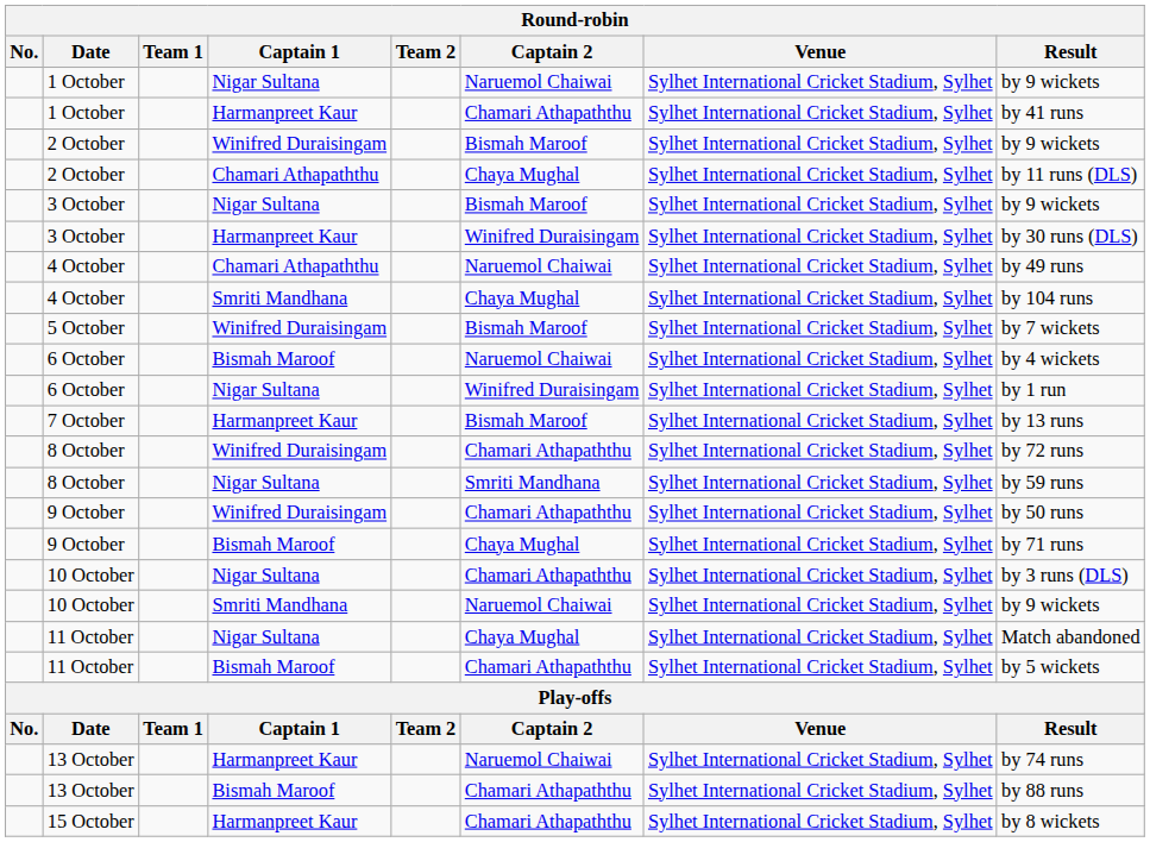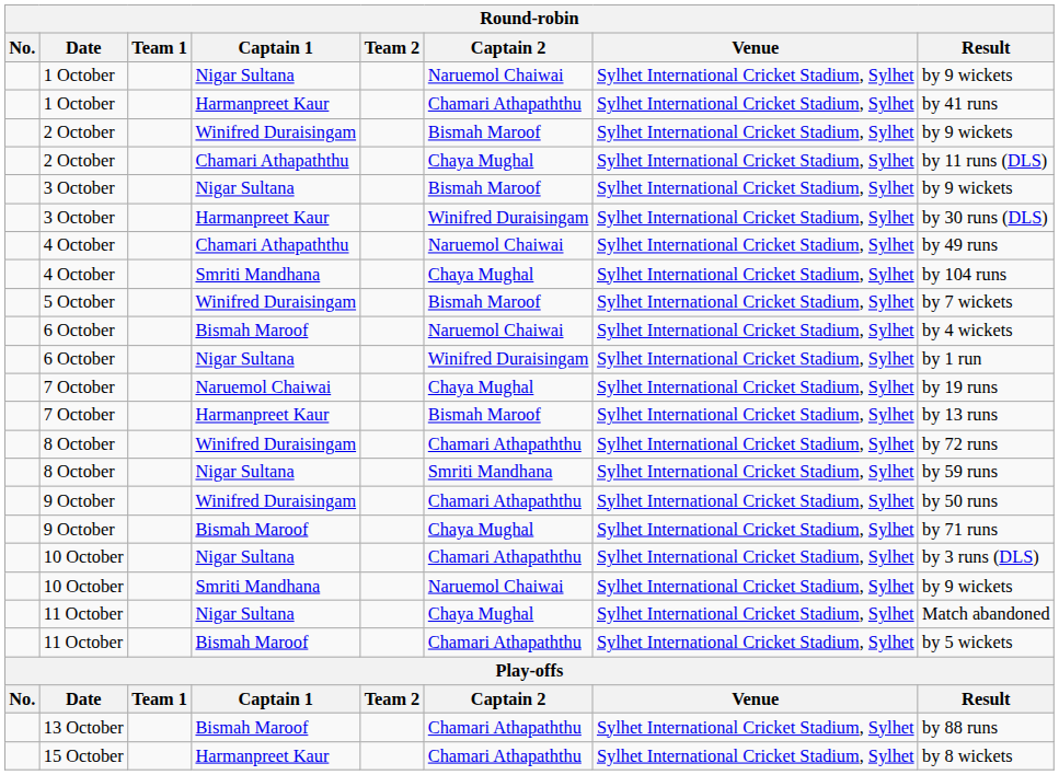 <table class="wikitable">
 <tr>
 <th colspan="8">Round-robin</th>
 </tr>
 <tr>
 <th>No.</th>
 <th>Date</th>
 <th>Team 1</th>
 <th>Captain 1</th>
 <th>Team 2</th>
 <th>Captain 2</th>
 <th>Venue</th>
 <th>Result</th>
 </tr>
 <tr>
 <td></td>
 <td>1 October</td>
 <td></td>
 <td><a href='#'>Nigar Sultana</a></td>
 <td></td>
 <td><a href='#'>Naruemol Chaiwai</a></td>
 <td><a href='#'>Sylhet International Cricket Stadium</a>, <a href='#'>Sylhet</a></td>
 <td> by 9 wickets</td>
 </tr>
 <tr>
 <td></td>
 <td>1 October</td>
 <td></td>
 <td><a href='#'>Harmanpreet Kaur</a></td>
 <td></td>
 <td><a href='#'>Chamari Athapaththu</a></td>
 <td><a href='#'>Sylhet International Cricket Stadium</a>, <a href='#'>Sylhet</a></td>
 <td> by 41 runs</td>
 </tr>
 <tr>
 <td></td>
 <td>2 October</td>
 <td></td>
 <td><a href='#'>Winifred Duraisingam</a></td>
 <td></td>
 <td><a href='#'>Bismah Maroof</a></td>
 <td><a href='#'>Sylhet International Cricket Stadium</a>, <a href='#'>Sylhet</a></td>
 <td> by 9 wickets</td>
 </tr>
 <tr>
 <td></td>
 <td>2 October</td>
 <td></td>
 <td><a href='#'>Chamari Athapaththu</a></td>
 <td></td>
 <td><a href='#'>Chaya Mughal</a></td>
 <td><a href='#'>Sylhet International Cricket Stadium</a>, <a href='#'>Sylhet</a></td>
 <td> by 11 runs (<a href='#'>DLS</a>)</td>
 </tr>
 <tr>
 <td></td>
 <td>3 October</td>
 <td></td>
 <td><a href='#'>Nigar Sultana</a></td>
 <td></td>
 <td><a href='#'>Bismah Maroof</a></td>
 <td><a href='#'>Sylhet International Cricket Stadium</a>, <a href='#'>Sylhet</a></td>
 <td> by 9 wickets</td>
 </tr>
 <tr>
 <td></td>
 <td>3 October</td>
 <td></td>
 <td><a href='#'>Harmanpreet Kaur</a></td>
 <td></td>
 <td><a href='#'>Winifred Duraisingam</a></td>
 <td><a href='#'>Sylhet International Cricket Stadium</a>, <a href='#'>Sylhet</a></td>
 <td> by 30 runs (<a href='#'>DLS</a>)</td>
 </tr>
 <tr>
 <td></td>
 <td>4 October</td>
 <td></td>
 <td><a href='#'>Chamari Athapaththu</a></td>
 <td></td>
 <td><a href='#'>Naruemol Chaiwai</a></td>
 <td><a href='#'>Sylhet International Cricket Stadium</a>, <a href='#'>Sylhet</a></td>
 <td> by 49 runs</td>
 </tr>
 <tr>
 <td></td>
 <td>4 October</td>
 <td></td>
 <td><a href='#'>Smriti Mandhana</a></td>
 <td></td>
 <td><a href='#'>Chaya Mughal</a></td>
 <td><a href='#'>Sylhet International Cricket Stadium</a>, <a href='#'>Sylhet</a></td>
 <td> by 104 runs</td>
 </tr>
 <tr>
 <td></td>
 <td>5 October</td>
 <td></td>
 <td><a href='#'>Winifred Duraisingam</a></td>
 <td></td>
 <td><a href='#'>Bismah Maroof</a></td>
 <td><a href='#'>Sylhet International Cricket Stadium</a>, <a href='#'>Sylhet</a></td>
 <td> by 7 wickets</td>
 </tr>
 <tr>
 <td></td>
 <td>6 October</td>
 <td></td>
 <td><a href='#'>Bismah Maroof</a></td>
 <td></td>
 <td><a href='#'>Naruemol Chaiwai</a></td>
 <td><a href='#'>Sylhet International Cricket Stadium</a>, <a href='#'>Sylhet</a></td>
 <td> by 4 wickets</td>
 </tr>
 <tr>
 <td></td>
 <td>6 October</td>
 <td></td>
 <td><a href='#'>Nigar Sultana</a></td>
 <td></td>
 <td><a href='#'>Winifred Duraisingam</a></td>
 <td><a href='#'>Sylhet International Cricket Stadium</a>, <a href='#'>Sylhet</a></td>
 <td> by 1 run</td>
 </tr>
 <tr>
 <td></td>
 <td>7 October</td>
 <td></td>
+<td><a href='#'>Naruemol Chaiwai</a></td>
+<td></td>
+<td><a href='#'>Chaya Mughal</a></td>
+<td><a href='#'>Sylhet International Cricket Stadium</a>, <a href='#'>Sylhet</a></td>
+<td> by 19 runs</td>
+</tr>
+<tr>
+<td></td>
+<td>7 October</td>
+<td></td>
 <td><a href='#'>Harmanpreet Kaur</a></td>
 <td></td>
 <td><a href='#'>Bismah Maroof</a></td>
 <td><a href='#'>Sylhet International Cricket Stadium</a>, <a href='#'>Sylhet</a></td>
 <td> by 13 runs</td>
 </tr>
 <tr>
 <td></td>
 <td>8 October</td>
 <td></td>
 <td><a href='#'>Winifred Duraisingam</a></td>
 <td></td>
 <td><a href='#'>Chamari Athapaththu</a></td>
 <td><a href='#'>Sylhet International Cricket Stadium</a>, <a href='#'>Sylhet</a></td>
 <td> by 72 runs</td>
 </tr>
 <tr>
 <td></td>
 <td>8 October</td>
 <td></td>
 <td><a href='#'>Nigar Sultana</a></td>
 <td></td>
 <td><a href='#'>Smriti Mandhana</a></td>
 <td><a href='#'>Sylhet International Cricket Stadium</a>, <a href='#'>Sylhet</a></td>
 <td> by 59 runs</td>
 </tr>
 <tr>
 <td></td>
 <td>9 October</td>
 <td></td>
 <td><a href='#'>Winifred Duraisingam</a></td>
 <td></td>
 <td><a href='#'>Chamari Athapaththu</a></td>
 <td><a href='#'>Sylhet International Cricket Stadium</a>, <a href='#'>Sylhet</a></td>
 <td> by 50 runs</td>
 </tr>
 <tr>
 <td></td>
 <td>9 October</td>
 <td></td>
 <td><a href='#'>Bismah Maroof</a></td>
 <td></td>
 <td><a href='#'>Chaya Mughal</a></td>
 <td><a href='#'>Sylhet International Cricket Stadium</a>, <a href='#'>Sylhet</a></td>
 <td> by 71 runs</td>
 </tr>
 <tr>
 <td></td>
 <td>10 October</td>
 <td></td>
 <td><a href='#'>Nigar Sultana</a></td>
 <td></td>
 <td><a href='#'>Chamari Athapaththu</a></td>
 <td><a href='#'>Sylhet International Cricket Stadium</a>, <a href='#'>Sylhet</a></td>
 <td> by 3 runs (<a href='#'>DLS</a>)</td>
 </tr>
 <tr>
 <td></td>
 <td>10 October</td>
 <td></td>
 <td><a href='#'>Smriti Mandhana</a></td>
 <td></td>
 <td><a href='#'>Naruemol Chaiwai</a></td>
 <td><a href='#'>Sylhet International Cricket Stadium</a>, <a href='#'>Sylhet</a></td>
 <td> by 9 wickets</td>
 </tr>
 <tr>
 <td></td>
 <td>11 October</td>
 <td></td>
 <td><a href='#'>Nigar Sultana</a></td>
 <td></td>
 <td><a href='#'>Chaya Mughal</a></td>
 <td><a href='#'>Sylhet International Cricket Stadium</a>, <a href='#'>Sylhet</a></td>
 <td>Match abandoned</td>
 </tr>
 <tr>
 <td></td>
 <td>11 October</td>
 <td></td>
 <td><a href='#'>Bismah Maroof</a></td>
 <td></td>
 <td><a href='#'>Chamari Athapaththu</a></td>
 <td><a href='#'>Sylhet International Cricket Stadium</a>, <a href='#'>Sylhet</a></td>
 <td> by 5 wickets</td>
 </tr>
 <tr>
 <th colspan="8">Play-offs</th>
 </tr>
 <tr>
 <th>No.</th>
 <th>Date</th>
 <th>Team 1</th>
 <th>Captain 1</th>
 <th>Team 2</th>
 <th>Captain 2</th>
 <th>Venue</th>
 <th>Result</th>
 </tr>
 <tr>
 <td></td>
 <td>13 October</td>
 <td></td>
-<td><a href='#'>Harmanpreet Kaur</a></td>
-<td></td>
-<td><a href='#'>Naruemol Chaiwai</a></td>
-<td><a href='#'>Sylhet International Cricket Stadium</a>, <a href='#'>Sylhet</a></td>
-<td> by 74 runs</td>
-</tr>
-<tr>
-<td></td>
-<td>13 October</td>
-<td></td>
 <td><a href='#'>Bismah Maroof</a></td>
 <td></td>
 <td><a href='#'>Chamari Athapaththu</a></td>
 <td><a href='#'>Sylhet International Cricket Stadium</a>, <a href='#'>Sylhet</a></td>
 <td> by 88 runs</td>
 </tr>
 <tr>
 <td></td>
 <td>15 October</td>
 <td></td>
 <td><a href='#'>Harmanpreet Kaur</a></td>
 <td></td>
 <td><a href='#'>Chamari Athapaththu</a></td>
 <td><a href='#'>Sylhet International Cricket Stadium</a>, <a href='#'>Sylhet</a></td>
 <td> by 8 wickets</td>
 </tr>
 </table>
